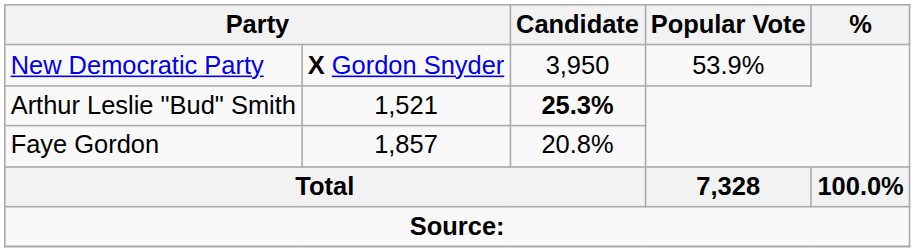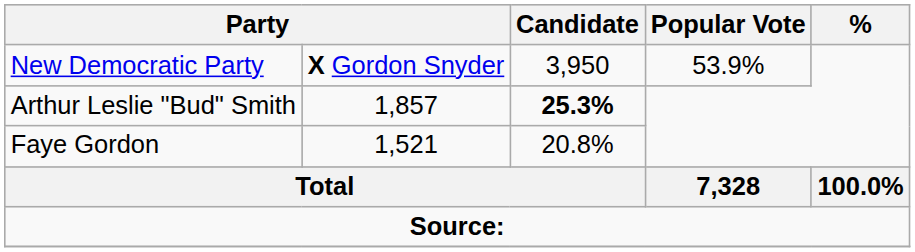 <table class="wikitable">
 <tr>
 <th colspan="2">Party</th>
 <th>Candidate</th>
 <th>Popular Vote</th>
 <th>%</th>
 </tr>
 <tr>
 <td><a href='#'>New Democratic Party</a></td>
 <td> <strong>X</strong> <a href='#'>Gordon Snyder</a></td>
 <td align=center>3,950</td>
 <td align=center>53.9%</td>
 </tr>
 <tr>
 <td>Arthur Leslie "Bud" Smith</td>
-<td align=center>1,521</td>
+<td align=center>1,857</td>
 <td align=center><strong>25.3%</strong></td>
 </tr>
 <tr>
 <td>Faye Gordon</td>
-<td align=center>1,857</td>
+<td align=center>1,521</td>
 <td align=center>20.8%</td>
 </tr>
 <tr>
 <th colspan=3>Total</th>
 <th>7,328</th>
 <th>100.0%</th>
 </tr>
 <tr>
 <td align="center" colspan=5><strong>Source:</strong> </td>
 </tr>
 <tr>
 </tr>
 </table>
